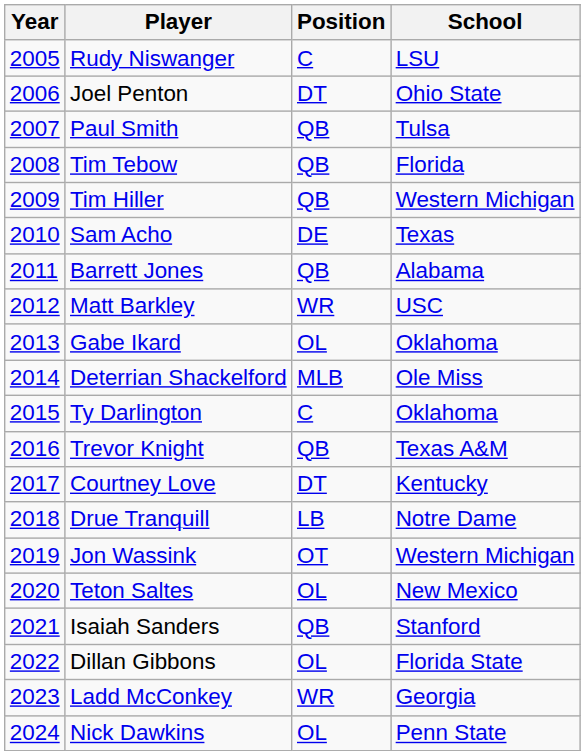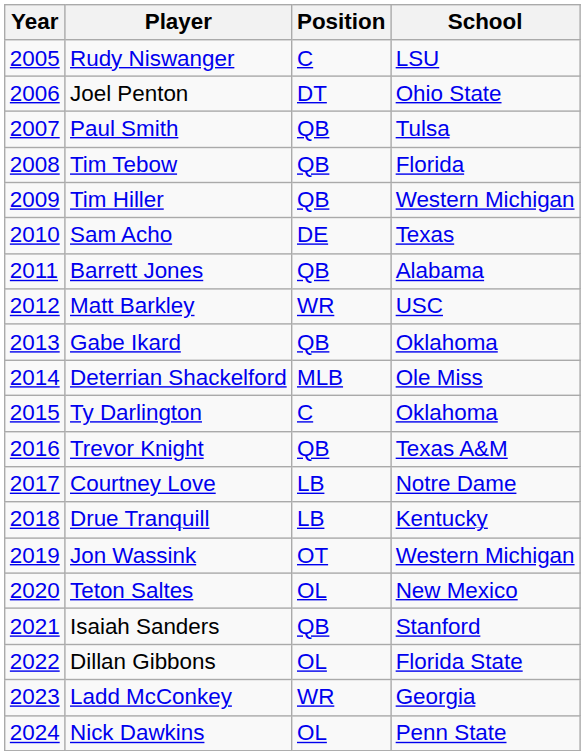 <table class="wikitable">
 <tr>
 <th>Year</th>
 <th>Player</th>
 <th>Position</th>
 <th>School</th>
 </tr>
 <tr>
 <td><a href='#'>2005</a></td>
 <td><a href='#'>Rudy Niswanger</a></td>
 <td><a href='#'>C</a></td>
 <td><a href='#'>LSU</a></td>
 </tr>
 <tr>
 <td><a href='#'>2006</a></td>
 <td>Joel Penton</td>
 <td><a href='#'>DT</a></td>
 <td><a href='#'>Ohio State</a></td>
 </tr>
 <tr>
 <td><a href='#'>2007</a></td>
 <td><a href='#'>Paul Smith</a></td>
 <td><a href='#'>QB</a></td>
 <td><a href='#'>Tulsa</a></td>
 </tr>
 <tr>
 <td><a href='#'>2008</a></td>
 <td><a href='#'>Tim Tebow</a></td>
 <td><a href='#'>QB</a></td>
 <td><a href='#'>Florida</a></td>
 </tr>
 <tr>
 <td><a href='#'>2009</a></td>
 <td><a href='#'>Tim Hiller</a></td>
 <td><a href='#'>QB</a></td>
 <td><a href='#'>Western Michigan</a></td>
 </tr>
 <tr>
 <td><a href='#'>2010</a></td>
 <td><a href='#'>Sam Acho</a></td>
 <td><a href='#'>DE</a></td>
 <td><a href='#'>Texas</a></td>
 </tr>
 <tr>
 <td><a href='#'>2011</a></td>
 <td><a href='#'>Barrett Jones</a></td>
 <td><a href='#'>QB</a></td>
 <td><a href='#'>Alabama</a></td>
 </tr>
 <tr>
 <td><a href='#'>2012</a></td>
 <td><a href='#'>Matt Barkley</a></td>
 <td><a href='#'>WR</a></td>
 <td><a href='#'>USC</a></td>
 </tr>
 <tr>
 <td><a href='#'>2013</a></td>
 <td><a href='#'>Gabe Ikard</a></td>
-<td><a href='#'>OL</a></td>
+<td><a href='#'>QB</a></td>
 <td><a href='#'>Oklahoma</a></td>
 </tr>
 <tr>
 <td><a href='#'>2014</a></td>
 <td><a href='#'>Deterrian Shackelford</a></td>
 <td><a href='#'>MLB</a></td>
 <td><a href='#'>Ole Miss</a></td>
 </tr>
 <tr>
 <td><a href='#'>2015</a></td>
 <td><a href='#'>Ty Darlington</a></td>
 <td><a href='#'>C</a></td>
 <td><a href='#'>Oklahoma</a></td>
 </tr>
 <tr>
 <td><a href='#'>2016</a></td>
 <td><a href='#'>Trevor Knight</a></td>
 <td><a href='#'>QB</a></td>
 <td><a href='#'>Texas A&M</a></td>
 </tr>
 <tr>
 <td><a href='#'>2017</a></td>
 <td><a href='#'>Courtney Love</a></td>
-<td><a href='#'>DT</a></td>
-<td><a href='#'>Kentucky</a></td>
+<td><a href='#'>LB</a></td>
+<td><a href='#'>Notre Dame</a></td>
 </tr>
 <tr>
 <td><a href='#'>2018</a></td>
 <td><a href='#'>Drue Tranquill</a></td>
 <td><a href='#'>LB</a></td>
-<td><a href='#'>Notre Dame</a></td>
+<td><a href='#'>Kentucky</a></td>
 </tr>
 <tr>
 <td><a href='#'>2019</a></td>
 <td><a href='#'>Jon Wassink</a></td>
 <td><a href='#'>OT</a></td>
 <td><a href='#'>Western Michigan</a></td>
 </tr>
 <tr>
 <td><a href='#'>2020</a></td>
 <td><a href='#'>Teton Saltes</a></td>
 <td><a href='#'>OL</a></td>
 <td><a href='#'>New Mexico</a></td>
 </tr>
 <tr>
 <td><a href='#'>2021</a></td>
 <td>Isaiah Sanders</td>
 <td><a href='#'>QB</a></td>
 <td><a href='#'>Stanford</a></td>
 </tr>
 <tr>
 <td><a href='#'>2022</a></td>
 <td>Dillan Gibbons</td>
 <td><a href='#'>OL</a></td>
 <td><a href='#'>Florida State</a></td>
 </tr>
 <tr>
 <td><a href='#'>2023</a></td>
 <td><a href='#'>Ladd McConkey</a></td>
 <td><a href='#'>WR</a></td>
 <td><a href='#'>Georgia</a></td>
 </tr>
 <tr>
 <td><a href='#'>2024</a></td>
 <td><a href='#'>Nick Dawkins</a></td>
 <td><a href='#'>OL</a></td>
 <td><a href='#'>Penn State</a></td>
 </tr>
 <tr>
 </tr>
 </table>
